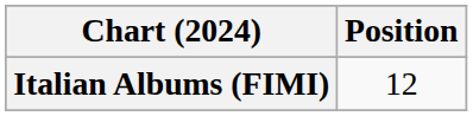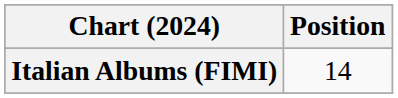 <table class="wikitable plainrowheaders" style="text-align:center">
 <tr>
 <th scope="col">Chart (2024)</th>
 <th scope="col">Position</th>
 </tr>
 <tr>
 <th scope="row">Italian Albums (FIMI)</th>
-<td>12</td>
+<td>14</td>
 </tr>
 </table>
